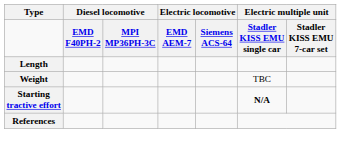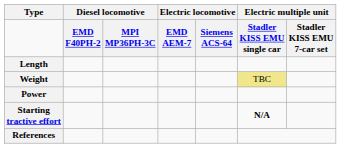 <table class="wikitable collapsable" style="text-align:center;font-size:90%;">
 <tr>
 <th>Type</th>
 <th colspan=2>Diesel locomotive</th>
 <th colspan=2>Electric locomotive</th>
 <th colspan=2>Electric multiple unit</th>
 </tr>
 <tr>
 <td> </td>
 <th><a href='#'>EMD</a><br><a href='#'>F40PH-2</a></th>
 <th><a href='#'>MPI</a><br><a href='#'>MP36PH-3C</a></th>
 <th><a href='#'>EMD</a><br><a href='#'>AEM-7</a></th>
 <th><a href='#'>Siemens</a><br><a href='#'>ACS-64</a></th>
 <th><a href='#'>Stadler</a><br><a href='#'>KISS EMU</a><br>single car</th>
 <th>Stadler<br>KISS EMU<br>7-car set</th>
 </tr>
 <tr>
 <th>Length</th>
 <td></td>
 <td></td>
 <td></td>
 <td></td>
 <td></td>
 <td></td>
 </tr>
 <tr>
 <th>Weight</th>
 <td></td>
 <td></td>
 <td></td>
 <td></td>
-<td>TBC</td>
+<td style="background: khaki;">TBC</td>
+<td></td>
+</tr>
+<tr>
+<th>Power</th>
+<td></td>
+<td></td>
+<td></td>
+<td></td>
+<td></td>
 <td></td>
 </tr>
 <tr>
 <th>Starting<br><a href='#'>tractive effort</a></th>
 <td></td>
 <td></td>
 <td></td>
 <td></td>
 <td><strong>N/A</strong></td>
 <td></td>
 </tr>
 <tr>
 <th>References</th>
 <td></td>
 <td></td>
 <td></td>
 <td></td>
 <td colspan=2></td>
 </tr>
 </table>
